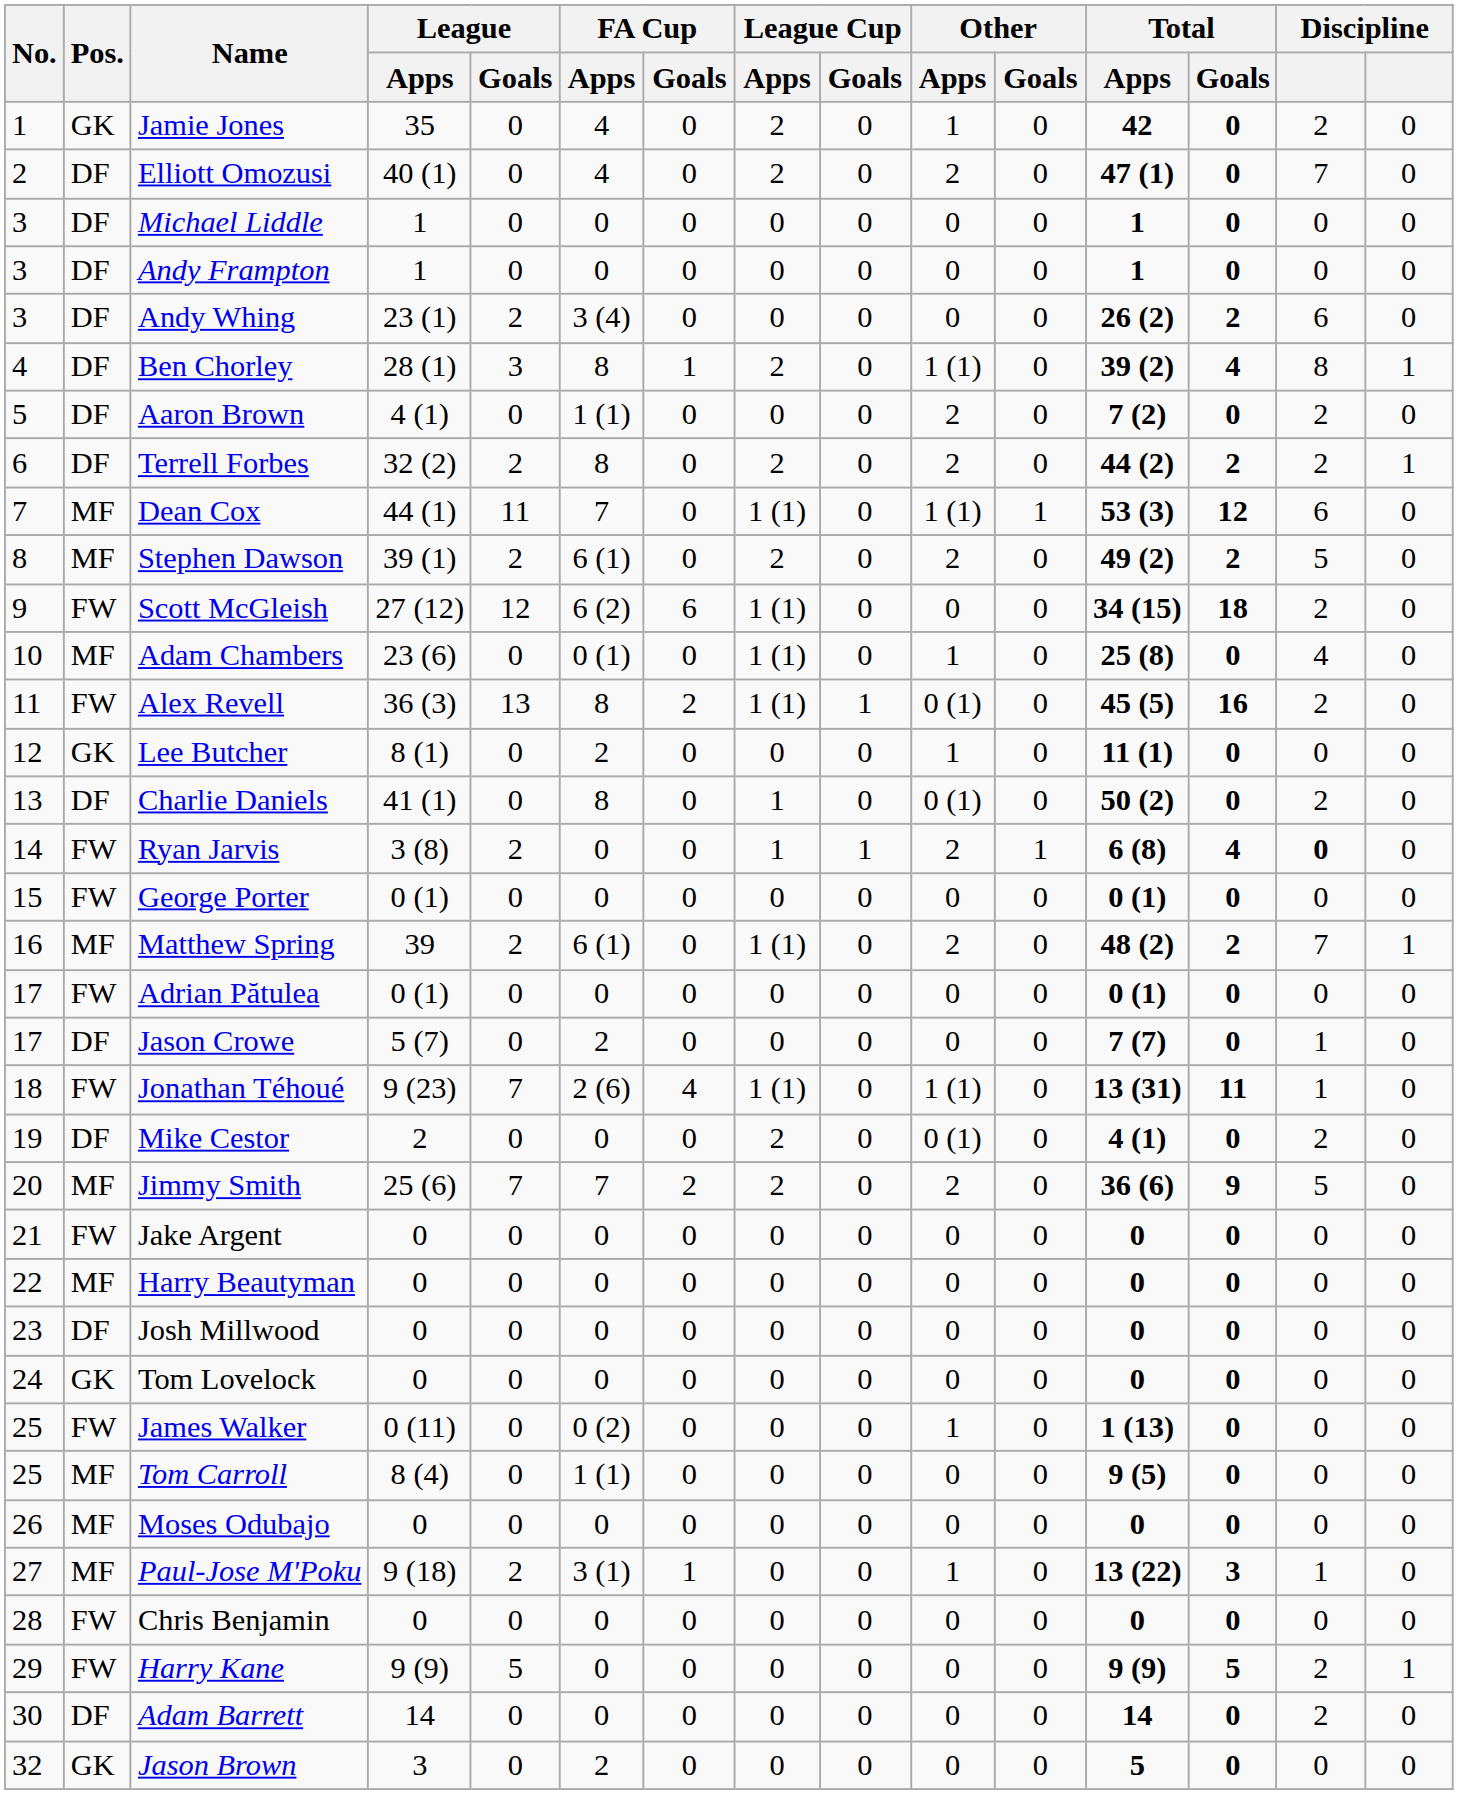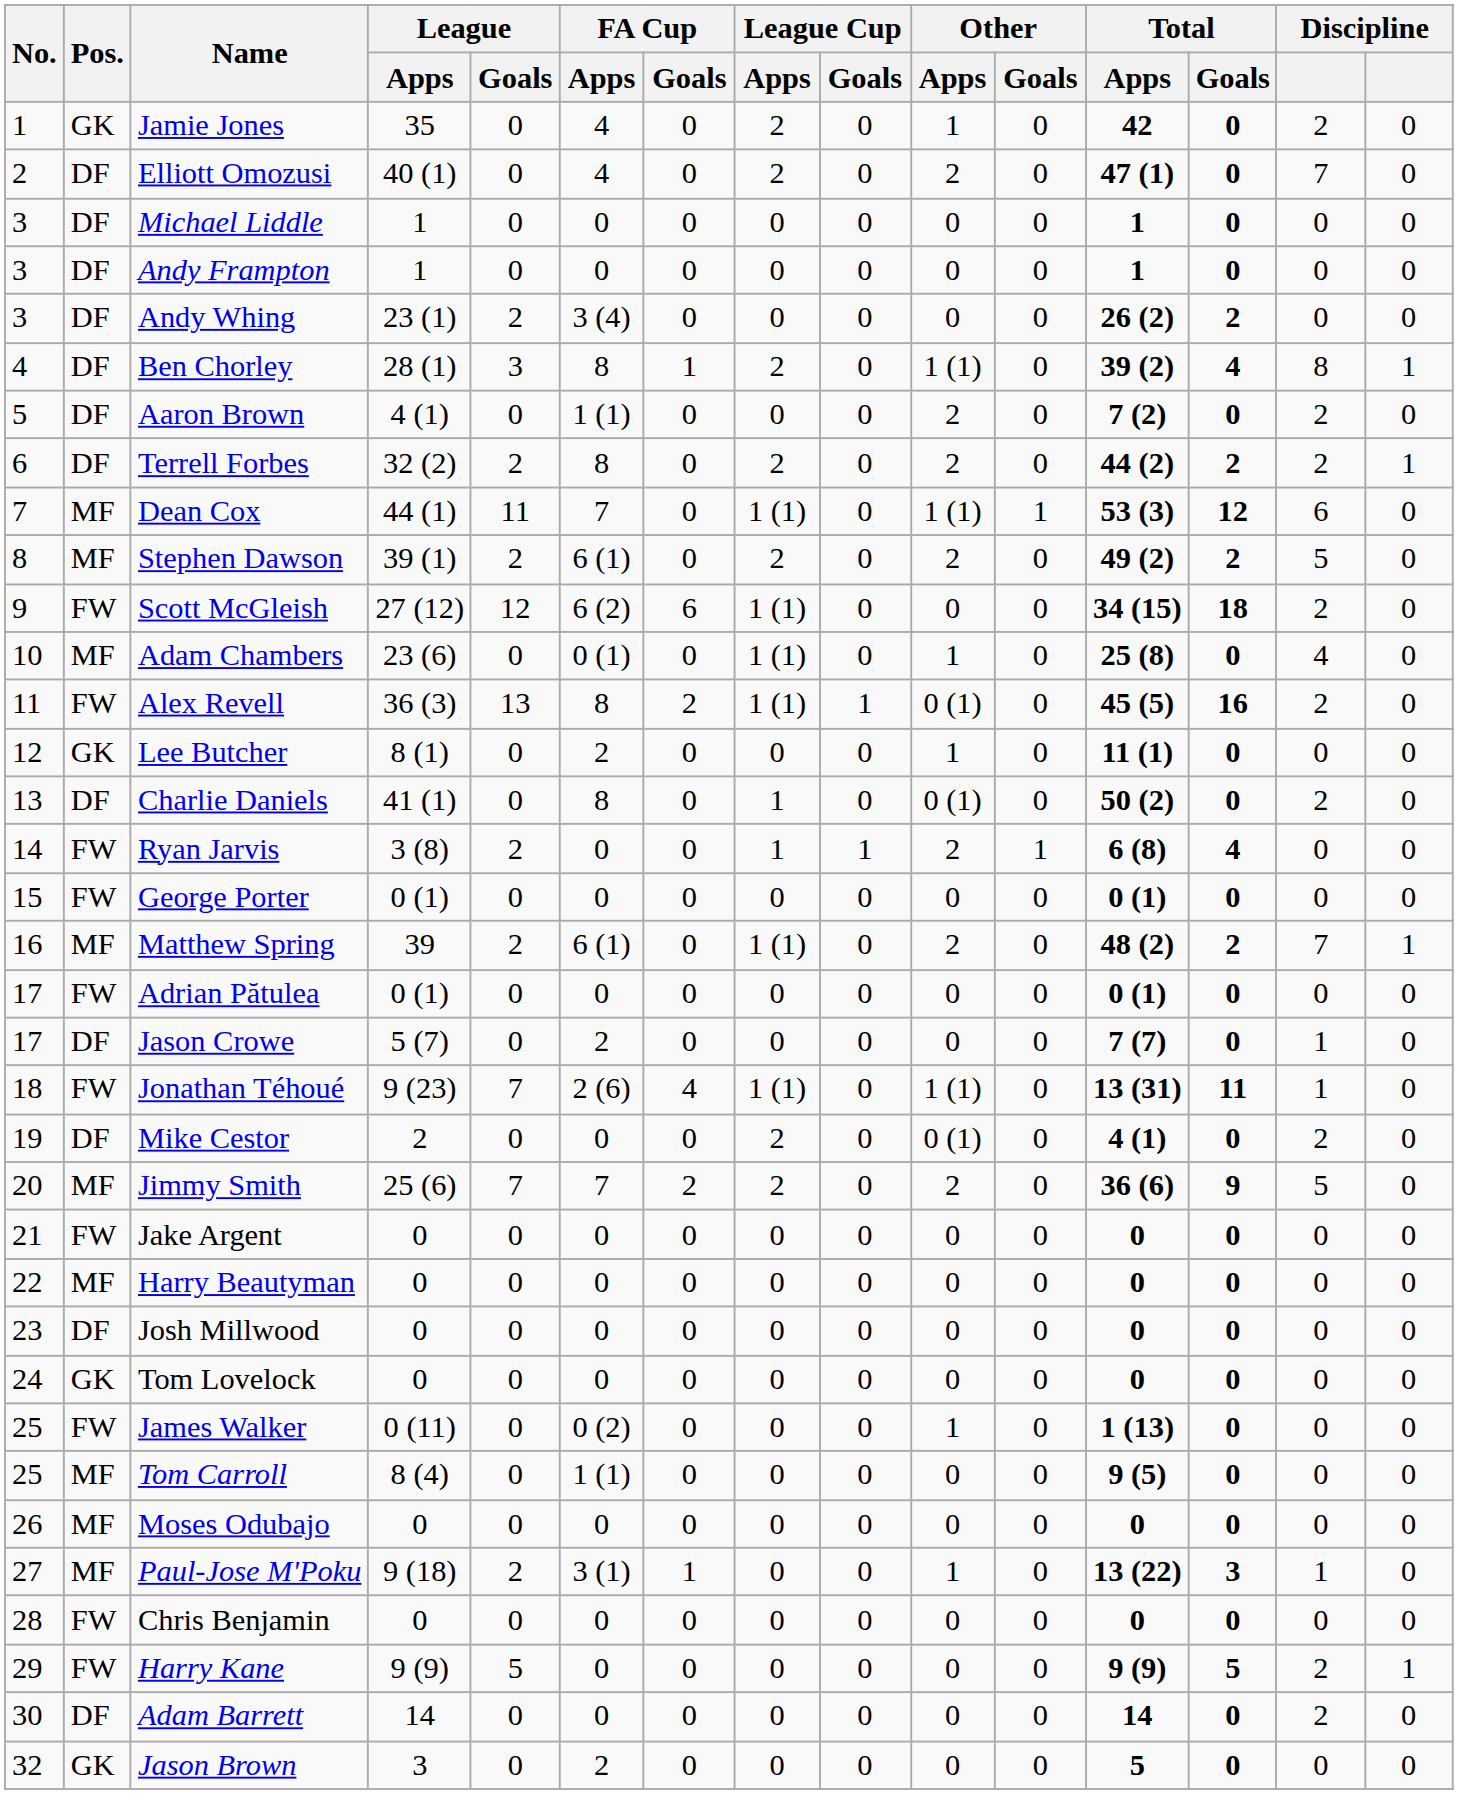 <table class="wikitable" style="text-align:center">
 <tr>
 <th rowspan="2">No.</th>
 <th rowspan="2">Pos.</th>
 <th rowspan="2">Name</th>
 <th colspan="2" style="width:85px;">League</th>
 <th colspan="2" style="width:85px;">FA Cup</th>
 <th colspan="2" style="width:85px;">League Cup</th>
 <th colspan="2" style="width:85px;">Other</th>
 <th colspan="2" style="width:85px;">Total</th>
 <th colspan="2" style="width:85px;">Discipline</th>
 </tr>
 <tr>
 <th>Apps</th>
 <th>Goals</th>
 <th>Apps</th>
 <th>Goals</th>
 <th>Apps</th>
 <th>Goals</th>
 <th>Apps</th>
 <th>Goals</th>
 <th>Apps</th>
 <th>Goals</th>
 <th></th>
 <th></th>
 </tr>
 <tr>
 <td align="left">1</td>
 <td align="left">GK</td>
 <td align="left"> <a href='#'>Jamie Jones</a></td>
 <td>35</td>
 <td>0</td>
 <td>4</td>
 <td>0</td>
 <td>2</td>
 <td>0</td>
 <td>1</td>
 <td>0</td>
 <td><strong>42</strong></td>
 <td><strong>0</strong></td>
 <td>2</td>
 <td>0</td>
 </tr>
 <tr>
 <td align="left">2</td>
 <td align="left">DF</td>
 <td align="left"> <a href='#'>Elliott Omozusi</a></td>
 <td>40 (1)</td>
 <td>0</td>
 <td>4</td>
 <td>0</td>
 <td>2</td>
 <td>0</td>
 <td>2</td>
 <td>0</td>
 <td><strong>47 (1)</strong></td>
 <td><strong>0</strong></td>
 <td>7</td>
 <td>0</td>
 </tr>
 <tr>
 <td align="left">3</td>
 <td align="left">DF</td>
 <td align="left"> <em><a href='#'>Michael Liddle</a></em></td>
 <td>1</td>
 <td>0</td>
 <td>0</td>
 <td>0</td>
 <td>0</td>
 <td>0</td>
 <td>0</td>
 <td>0</td>
 <td><strong>1</strong></td>
 <td><strong>0</strong></td>
 <td>0</td>
 <td>0</td>
 </tr>
 <tr>
 <td align="left">3</td>
 <td align="left">DF</td>
 <td align="left"> <em><a href='#'>Andy Frampton</a></em></td>
 <td>1</td>
 <td>0</td>
 <td>0</td>
 <td>0</td>
 <td>0</td>
 <td>0</td>
 <td>0</td>
 <td>0</td>
 <td><strong>1</strong></td>
 <td><strong>0</strong></td>
 <td>0</td>
 <td>0</td>
 </tr>
 <tr>
 <td align="left">3</td>
 <td align="left">DF</td>
 <td align="left"> <a href='#'>Andy Whing</a></td>
 <td>23 (1)</td>
 <td>2</td>
 <td>3 (4)</td>
 <td>0</td>
 <td>0</td>
 <td>0</td>
 <td>0</td>
 <td>0</td>
 <td><strong>26 (2)</strong></td>
 <td><strong>2</strong></td>
-<td>6</td>
+<td>0</td>
 <td>0</td>
 </tr>
 <tr>
 <td align="left">4</td>
 <td align="left">DF</td>
 <td align="left"> <a href='#'>Ben Chorley</a></td>
 <td>28 (1)</td>
 <td>3</td>
 <td>8</td>
 <td>1</td>
 <td>2</td>
 <td>0</td>
 <td>1 (1)</td>
 <td>0</td>
 <td><strong>39 (2)</strong></td>
 <td><strong>4</strong></td>
 <td>8</td>
 <td>1</td>
 </tr>
 <tr>
 <td align="left">5</td>
 <td align="left">DF</td>
 <td align="left"> <a href='#'>Aaron Brown</a></td>
 <td>4 (1)</td>
 <td>0</td>
 <td>1 (1)</td>
 <td>0</td>
 <td>0</td>
 <td>0</td>
 <td>2</td>
 <td>0</td>
 <td><strong>7 (2)</strong></td>
 <td><strong>0</strong></td>
 <td>2</td>
 <td>0</td>
 </tr>
 <tr>
 <td align="left">6</td>
 <td align="left">DF</td>
 <td align="left"> <a href='#'>Terrell Forbes</a></td>
 <td>32 (2)</td>
 <td>2</td>
 <td>8</td>
 <td>0</td>
 <td>2</td>
 <td>0</td>
 <td>2</td>
 <td>0</td>
 <td><strong>44 (2)</strong></td>
 <td><strong>2</strong></td>
 <td>2</td>
 <td>1</td>
 </tr>
 <tr>
 <td align="left">7</td>
 <td align="left">MF</td>
 <td align="left"> <a href='#'>Dean Cox</a></td>
 <td>44 (1)</td>
 <td>11</td>
 <td>7</td>
 <td>0</td>
 <td>1 (1)</td>
 <td>0</td>
 <td>1 (1)</td>
 <td>1</td>
 <td><strong>53 (3)</strong></td>
 <td><strong>12</strong></td>
 <td>6</td>
 <td>0</td>
 </tr>
 <tr>
 <td align="left">8</td>
 <td align="left">MF</td>
 <td align="left"> <a href='#'>Stephen Dawson</a></td>
 <td>39 (1)</td>
 <td>2</td>
 <td>6 (1)</td>
 <td>0</td>
 <td>2</td>
 <td>0</td>
 <td>2</td>
 <td>0</td>
 <td><strong>49 (2)</strong></td>
 <td><strong>2</strong></td>
 <td>5</td>
 <td>0</td>
 </tr>
 <tr>
 <td align="left">9</td>
 <td align="left">FW</td>
 <td align="left"> <a href='#'>Scott McGleish</a></td>
 <td>27 (12)</td>
 <td>12</td>
 <td>6 (2)</td>
 <td>6</td>
 <td>1 (1)</td>
 <td>0</td>
 <td>0</td>
 <td>0</td>
 <td><strong>34 (15)</strong></td>
 <td><strong>18</strong></td>
 <td>2</td>
 <td>0</td>
 </tr>
 <tr>
 <td align="left">10</td>
 <td align="left">MF</td>
 <td align="left"> <a href='#'>Adam Chambers</a></td>
 <td>23 (6)</td>
 <td>0</td>
 <td>0 (1)</td>
 <td>0</td>
 <td>1 (1)</td>
 <td>0</td>
 <td>1</td>
 <td>0</td>
 <td><strong>25 (8)</strong></td>
 <td><strong>0</strong></td>
 <td>4</td>
 <td>0</td>
 </tr>
 <tr>
 <td align="left">11</td>
 <td align="left">FW</td>
 <td align="left"> <a href='#'>Alex Revell</a></td>
 <td>36 (3)</td>
 <td>13</td>
 <td>8</td>
 <td>2</td>
 <td>1 (1)</td>
 <td>1</td>
 <td>0 (1)</td>
 <td>0</td>
 <td><strong>45 (5)</strong></td>
 <td><strong>16</strong></td>
 <td>2</td>
 <td>0</td>
 </tr>
 <tr>
 <td align="left">12</td>
 <td align="left">GK</td>
 <td align="left"> <a href='#'>Lee Butcher</a></td>
 <td>8 (1)</td>
 <td>0</td>
 <td>2</td>
 <td>0</td>
 <td>0</td>
 <td>0</td>
 <td>1</td>
 <td>0</td>
 <td><strong>11 (1)</strong></td>
 <td><strong>0</strong></td>
 <td>0</td>
 <td>0</td>
 </tr>
 <tr>
 <td align="left">13</td>
 <td align="left">DF</td>
 <td align="left"> <a href='#'>Charlie Daniels</a></td>
 <td>41 (1)</td>
 <td>0</td>
 <td>8</td>
 <td>0</td>
 <td>1</td>
 <td>0</td>
 <td>0 (1)</td>
 <td>0</td>
 <td><strong>50 (2)</strong></td>
 <td><strong>0</strong></td>
 <td>2</td>
 <td>0</td>
 </tr>
 <tr>
 <td align="left">14</td>
 <td align="left">FW</td>
 <td align="left"> <a href='#'>Ryan Jarvis</a></td>
 <td>3 (8)</td>
 <td>2</td>
 <td>0</td>
 <td>0</td>
 <td>1</td>
 <td>1</td>
 <td>2</td>
 <td>1</td>
 <td><strong>6 (8)</strong></td>
 <td><strong>4</strong></td>
-<td><strong>0</strong></td>
+<td>0</td>
 <td>0</td>
 </tr>
 <tr>
 <td align="left">15</td>
 <td align="left">FW</td>
 <td align="left"> <a href='#'>George Porter</a></td>
 <td>0 (1)</td>
 <td>0</td>
 <td>0</td>
 <td>0</td>
 <td>0</td>
 <td>0</td>
 <td>0</td>
 <td>0</td>
 <td><strong>0 (1)</strong></td>
 <td><strong>0</strong></td>
 <td>0</td>
 <td>0</td>
 </tr>
 <tr>
 <td align="left">16</td>
 <td align="left">MF</td>
 <td align="left"> <a href='#'>Matthew Spring</a></td>
 <td>39</td>
 <td>2</td>
 <td>6 (1)</td>
 <td>0</td>
 <td>1 (1)</td>
 <td>0</td>
 <td>2</td>
 <td>0</td>
 <td><strong>48 (2)</strong></td>
 <td><strong>2</strong></td>
 <td>7</td>
 <td>1</td>
 </tr>
 <tr>
 <td align="left">17</td>
 <td align="left">FW</td>
 <td align="left"> <a href='#'>Adrian Pătulea</a></td>
 <td>0 (1)</td>
 <td>0</td>
 <td>0</td>
 <td>0</td>
 <td>0</td>
 <td>0</td>
 <td>0</td>
 <td>0</td>
 <td><strong>0 (1)</strong></td>
 <td><strong>0</strong></td>
 <td>0</td>
 <td>0</td>
 </tr>
 <tr>
 <td align="left">17</td>
 <td align="left">DF</td>
 <td align="left"> <a href='#'>Jason Crowe</a></td>
 <td>5 (7)</td>
 <td>0</td>
 <td>2</td>
 <td>0</td>
 <td>0</td>
 <td>0</td>
 <td>0</td>
 <td>0</td>
 <td><strong>7 (7)</strong></td>
 <td><strong>0</strong></td>
 <td>1</td>
 <td>0</td>
 </tr>
 <tr>
 <td align="left">18</td>
 <td align="left">FW</td>
 <td align="left"> <a href='#'>Jonathan Téhoué</a></td>
 <td>9 (23)</td>
 <td>7</td>
 <td>2 (6)</td>
 <td>4</td>
 <td>1 (1)</td>
 <td>0</td>
 <td>1 (1)</td>
 <td>0</td>
 <td><strong>13 (31)</strong></td>
 <td><strong>11</strong></td>
 <td>1</td>
 <td>0</td>
 </tr>
 <tr>
 <td align="left">19</td>
 <td align="left">DF</td>
 <td align="left"> <a href='#'>Mike Cestor</a></td>
 <td>2</td>
 <td>0</td>
 <td>0</td>
 <td>0</td>
 <td>2</td>
 <td>0</td>
 <td>0 (1)</td>
 <td>0</td>
 <td><strong>4 (1)</strong></td>
 <td><strong>0</strong></td>
 <td>2</td>
 <td>0</td>
 </tr>
 <tr>
 <td align="left">20</td>
 <td align="left">MF</td>
 <td align="left"> <a href='#'>Jimmy Smith</a></td>
 <td>25 (6)</td>
 <td>7</td>
 <td>7</td>
 <td>2</td>
 <td>2</td>
 <td>0</td>
 <td>2</td>
 <td>0</td>
 <td><strong>36 (6)</strong></td>
 <td><strong>9</strong></td>
 <td>5</td>
 <td>0</td>
 </tr>
 <tr>
 <td align="left">21</td>
 <td align="left">FW</td>
 <td align="left"> Jake Argent</td>
 <td>0</td>
 <td>0</td>
 <td>0</td>
 <td>0</td>
 <td>0</td>
 <td>0</td>
 <td>0</td>
 <td>0</td>
 <td><strong>0</strong></td>
 <td><strong>0</strong></td>
 <td>0</td>
 <td>0</td>
 </tr>
 <tr>
 <td align="left">22</td>
 <td align="left">MF</td>
 <td align="left"> <a href='#'>Harry Beautyman</a></td>
 <td>0</td>
 <td>0</td>
 <td>0</td>
 <td>0</td>
 <td>0</td>
 <td>0</td>
 <td>0</td>
 <td>0</td>
 <td><strong>0</strong></td>
 <td><strong>0</strong></td>
 <td>0</td>
 <td>0</td>
 </tr>
 <tr>
 <td align="left">23</td>
 <td align="left">DF</td>
 <td align="left"> Josh Millwood</td>
 <td>0</td>
 <td>0</td>
 <td>0</td>
 <td>0</td>
 <td>0</td>
 <td>0</td>
 <td>0</td>
 <td>0</td>
 <td><strong>0</strong></td>
 <td><strong>0</strong></td>
 <td>0</td>
 <td>0</td>
 </tr>
 <tr>
 <td align="left">24</td>
 <td align="left">GK</td>
 <td align="left"> Tom Lovelock</td>
 <td>0</td>
 <td>0</td>
 <td>0</td>
 <td>0</td>
 <td>0</td>
 <td>0</td>
 <td>0</td>
 <td>0</td>
 <td><strong>0</strong></td>
 <td><strong>0</strong></td>
 <td>0</td>
 <td>0</td>
 </tr>
 <tr>
 <td align="left">25</td>
 <td align="left">FW</td>
 <td align="left"> <a href='#'>James Walker</a></td>
 <td>0 (11)</td>
 <td>0</td>
 <td>0 (2)</td>
 <td>0</td>
 <td>0</td>
 <td>0</td>
 <td>1</td>
 <td>0</td>
 <td><strong>1 (13)</strong></td>
 <td><strong>0</strong></td>
 <td>0</td>
 <td>0</td>
 </tr>
 <tr>
 <td align="left">25</td>
 <td align="left">MF</td>
 <td align="left"> <em><a href='#'>Tom Carroll</a></em></td>
 <td>8 (4)</td>
 <td>0</td>
 <td>1 (1)</td>
 <td>0</td>
 <td>0</td>
 <td>0</td>
 <td>0</td>
 <td>0</td>
 <td><strong>9 (5)</strong></td>
 <td><strong>0</strong></td>
 <td>0</td>
 <td>0</td>
 </tr>
 <tr>
 <td align="left">26</td>
 <td align="left">MF</td>
 <td align="left"> <a href='#'>Moses Odubajo</a></td>
 <td>0</td>
 <td>0</td>
 <td>0</td>
 <td>0</td>
 <td>0</td>
 <td>0</td>
 <td>0</td>
 <td>0</td>
 <td><strong>0</strong></td>
 <td><strong>0</strong></td>
 <td>0</td>
 <td>0</td>
 </tr>
 <tr>
 <td align="left">27</td>
 <td align="left">MF</td>
 <td align="left"> <em><a href='#'>Paul-Jose M'Poku</a></em></td>
 <td>9 (18)</td>
 <td>2</td>
 <td>3 (1)</td>
 <td>1</td>
 <td>0</td>
 <td>0</td>
 <td>1</td>
 <td>0</td>
 <td><strong>13 (22)</strong></td>
 <td><strong>3</strong></td>
 <td>1</td>
 <td>0</td>
 </tr>
 <tr>
 <td align="left">28</td>
 <td align="left">FW</td>
 <td align="left"> Chris Benjamin</td>
 <td>0</td>
 <td>0</td>
 <td>0</td>
 <td>0</td>
 <td>0</td>
 <td>0</td>
 <td>0</td>
 <td>0</td>
 <td><strong>0</strong></td>
 <td><strong>0</strong></td>
 <td>0</td>
 <td>0</td>
 </tr>
 <tr>
 <td align="left">29</td>
 <td align="left">FW</td>
 <td align="left"> <em><a href='#'>Harry Kane</a></em></td>
 <td>9 (9)</td>
 <td>5</td>
 <td>0</td>
 <td>0</td>
 <td>0</td>
 <td>0</td>
 <td>0</td>
 <td>0</td>
 <td><strong>9 (9)</strong></td>
 <td><strong>5</strong></td>
 <td>2</td>
 <td>1</td>
 </tr>
 <tr>
 <td align="left">30</td>
 <td align="left">DF</td>
 <td align="left"> <em><a href='#'>Adam Barrett</a></em></td>
 <td>14</td>
 <td>0</td>
 <td>0</td>
 <td>0</td>
 <td>0</td>
 <td>0</td>
 <td>0</td>
 <td>0</td>
 <td><strong>14</strong></td>
 <td><strong>0</strong></td>
 <td>2</td>
 <td>0</td>
 </tr>
 <tr>
 <td align="left">32</td>
 <td align="left">GK</td>
 <td align="left"> <em><a href='#'>Jason Brown</a></em></td>
 <td>3</td>
 <td>0</td>
 <td>2</td>
 <td>0</td>
 <td>0</td>
 <td>0</td>
 <td>0</td>
 <td>0</td>
 <td><strong>5</strong></td>
 <td><strong>0</strong></td>
 <td>0</td>
 <td>0</td>
 </tr>
 </table>
